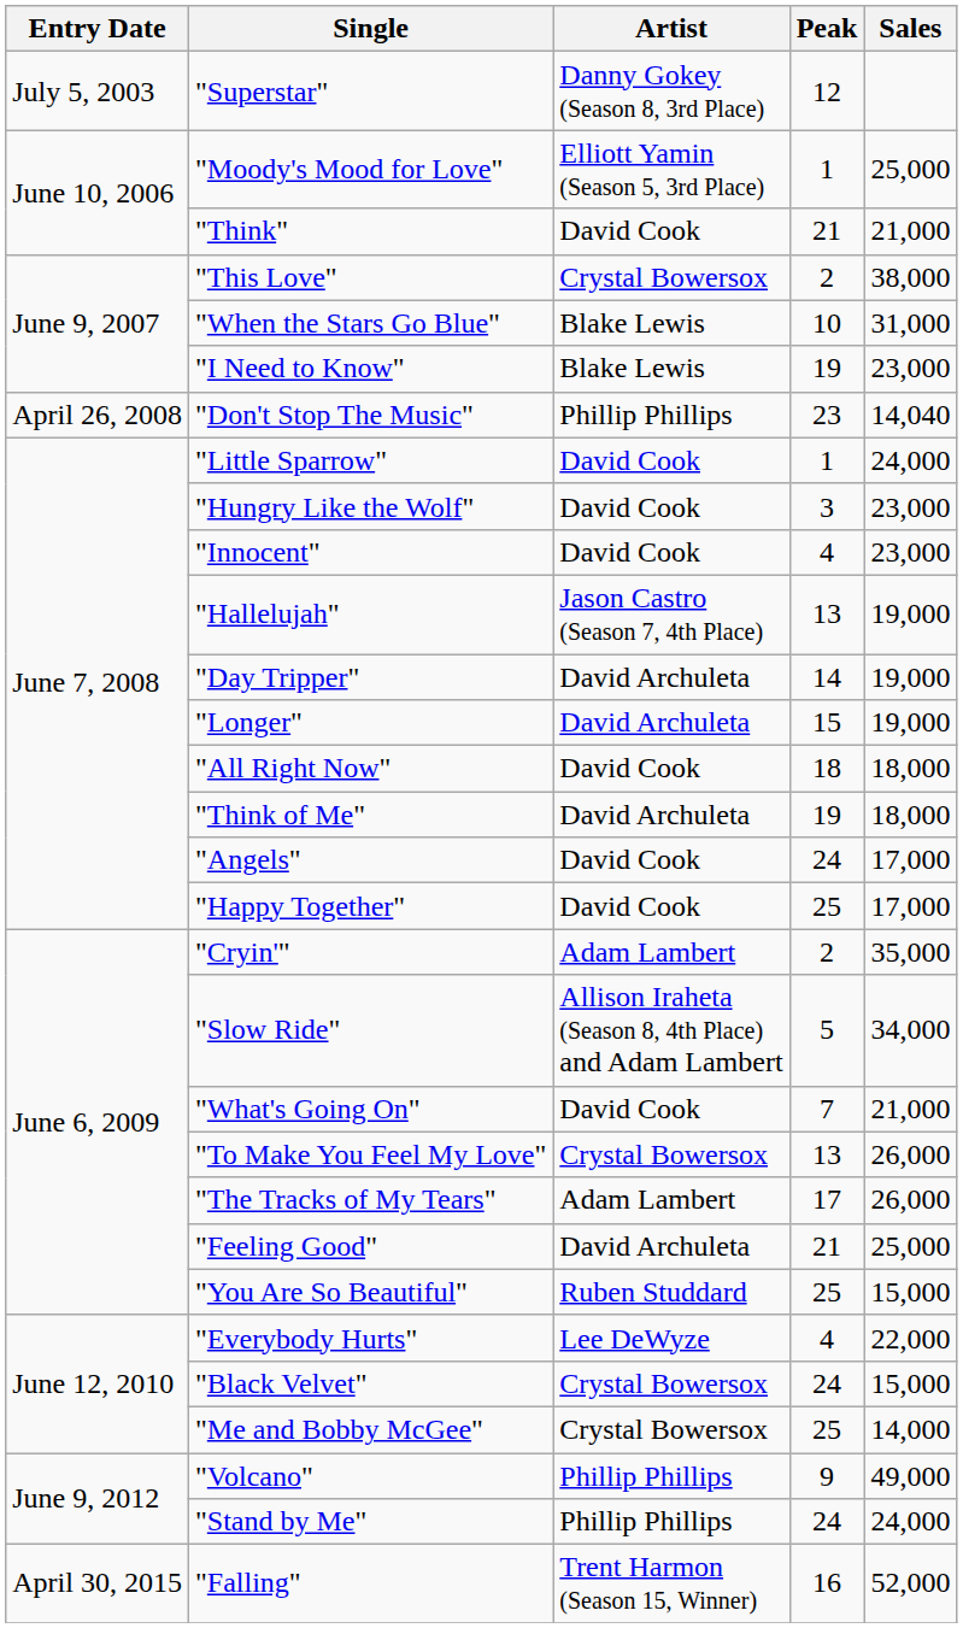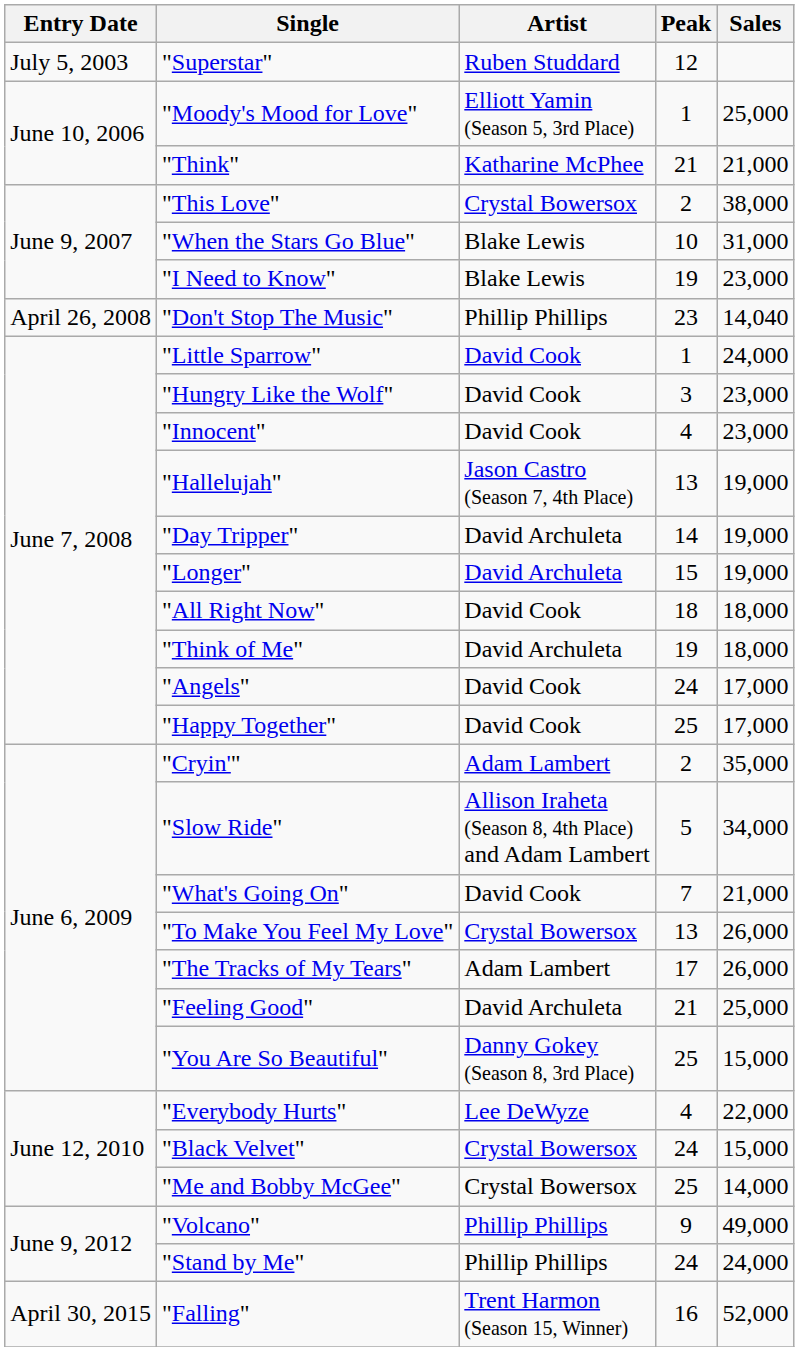 <table class="wikitable" border="1">
 <tr>
 <th>Entry Date</th>
 <th>Single</th>
 <th>Artist</th>
 <th>Peak</th>
 <th>Sales</th>
 </tr>
 <tr>
 <td>July 5, 2003</td>
 <td>"<a href='#'>Superstar</a>"</td>
-<td><a href='#'>Danny Gokey</a><br><small>(Season 8, 3rd Place)</small></td>
+<td><a href='#'>Ruben Studdard</a></td>
 <td align="center">12</td>
 <td></td>
 </tr>
 <tr>
 <td rowspan="2">June 10, 2006</td>
 <td>"<a href='#'>Moody's Mood for Love</a>"</td>
 <td><a href='#'>Elliott Yamin</a><br><small>(Season 5, 3rd Place)</small></td>
 <td align="center">1</td>
 <td>25,000</td>
 </tr>
 <tr>
 <td>"<a href='#'>Think</a>"</td>
-<td>David Cook</td>
+<td><a href='#'>Katharine McPhee</a></td>
 <td align="center">21</td>
 <td>21,000</td>
 </tr>
 <tr>
 <td rowspan="3">June 9, 2007</td>
 <td>"<a href='#'>This Love</a>"</td>
 <td><a href='#'>Crystal Bowersox</a></td>
 <td align="center">2</td>
 <td>38,000 </td>
 </tr>
 <tr>
 <td>"<a href='#'>When the Stars Go Blue</a>"</td>
 <td>Blake Lewis</td>
 <td align="center">10</td>
 <td>31,000 </td>
 </tr>
 <tr>
 <td>"<a href='#'>I Need to Know</a>"</td>
 <td>Blake Lewis</td>
 <td align="center">19</td>
 <td>23,000 </td>
 </tr>
 <tr>
 <td>April 26, 2008</td>
 <td>"<a href='#'>Don't Stop The Music</a>"</td>
 <td>Phillip Phillips</td>
 <td align="center">23</td>
 <td>14,040</td>
 </tr>
 <tr>
 <td rowspan="10">June 7, 2008</td>
 <td>"<a href='#'>Little Sparrow</a>"</td>
 <td><a href='#'>David Cook</a></td>
 <td align="center">1</td>
 <td>24,000 </td>
 </tr>
 <tr>
 <td>"<a href='#'>Hungry Like the Wolf</a>"</td>
 <td>David Cook</td>
 <td align="center">3</td>
 <td>23,000 </td>
 </tr>
 <tr>
 <td>"<a href='#'>Innocent</a>"</td>
 <td>David Cook</td>
 <td align="center">4</td>
 <td>23,000 </td>
 </tr>
 <tr>
 <td>"<a href='#'>Hallelujah</a>"</td>
 <td><a href='#'>Jason Castro</a><br><small>(Season 7, 4th Place)</small></td>
 <td align="center">13</td>
 <td>19,000 </td>
 </tr>
 <tr>
 <td>"<a href='#'>Day Tripper</a>"</td>
 <td>David Archuleta</td>
 <td align="center">14</td>
 <td>19,000 </td>
 </tr>
 <tr>
 <td>"<a href='#'>Longer</a>"</td>
 <td><a href='#'>David Archuleta</a></td>
 <td align="center">15</td>
 <td>19,000 </td>
 </tr>
 <tr>
 <td>"<a href='#'>All Right Now</a>"</td>
 <td>David Cook</td>
 <td align="center">18</td>
 <td>18,000 </td>
 </tr>
 <tr>
 <td>"<a href='#'>Think of Me</a>"</td>
 <td>David Archuleta</td>
 <td align="center">19</td>
 <td>18,000 </td>
 </tr>
 <tr>
 <td>"<a href='#'>Angels</a>"</td>
 <td>David Cook</td>
 <td align="center">24</td>
 <td>17,000 </td>
 </tr>
 <tr>
 <td>"<a href='#'>Happy Together</a>"</td>
 <td>David Cook</td>
 <td align="center">25</td>
 <td>17,000 </td>
 </tr>
 <tr>
 <td rowspan="7">June 6, 2009</td>
 <td>"<a href='#'>Cryin'</a>"</td>
 <td><a href='#'>Adam Lambert</a></td>
 <td align="center">2</td>
 <td>35,000 </td>
 </tr>
 <tr>
 <td>"<a href='#'>Slow Ride</a>"</td>
 <td><a href='#'>Allison Iraheta</a><br><small>(Season 8, 4th Place)</small><br>and Adam Lambert</td>
 <td align="center">5</td>
 <td>34,000 </td>
 </tr>
 <tr>
 <td>"<a href='#'>What's Going On</a>"</td>
 <td>David Cook</td>
 <td align="center">7</td>
 <td>21,000 </td>
 </tr>
 <tr>
 <td>"<a href='#'>To Make You Feel My Love</a>"</td>
 <td><a href='#'>Crystal Bowersox</a></td>
 <td align="center">13</td>
 <td>26,000 </td>
 </tr>
 <tr>
 <td>"<a href='#'>The Tracks of My Tears</a>"</td>
 <td>Adam Lambert</td>
 <td align="center">17</td>
 <td>26,000 </td>
 </tr>
 <tr>
 <td>"<a href='#'>Feeling Good</a>"</td>
 <td>David Archuleta</td>
 <td align="center">21</td>
 <td>25,000 </td>
 </tr>
 <tr>
 <td>"<a href='#'>You Are So Beautiful</a>"</td>
-<td><a href='#'>Ruben Studdard</a></td>
+<td><a href='#'>Danny Gokey</a><br><small>(Season 8, 3rd Place)</small></td>
 <td align="center">25</td>
 <td>15,000 </td>
 </tr>
 <tr>
 <td rowspan="3">June 12, 2010</td>
 <td>"<a href='#'>Everybody Hurts</a>"</td>
 <td><a href='#'>Lee DeWyze</a></td>
 <td align="center">4</td>
 <td>22,000 </td>
 </tr>
 <tr>
 <td>"<a href='#'>Black Velvet</a>"</td>
 <td><a href='#'>Crystal Bowersox</a></td>
 <td align="center">24</td>
 <td>15,000 </td>
 </tr>
 <tr>
 <td>"<a href='#'>Me and Bobby McGee</a>"</td>
 <td>Crystal Bowersox</td>
 <td align="center">25</td>
 <td>14,000 </td>
 </tr>
 <tr>
 <td rowspan="2">June 9, 2012</td>
 <td>"<a href='#'>Volcano</a>"</td>
 <td><a href='#'>Phillip Phillips</a></td>
 <td align="center">9</td>
 <td>49,000</td>
 </tr>
 <tr>
 <td>"<a href='#'>Stand by Me</a>"</td>
 <td>Phillip Phillips</td>
 <td align="center">24</td>
 <td>24,000</td>
 </tr>
 <tr>
 <td>April 30, 2015</td>
 <td>"<a href='#'>Falling</a>"</td>
 <td><a href='#'>Trent Harmon</a><br><small>(Season 15, Winner)</small></td>
 <td align="center">16</td>
 <td>52,000</td>
 </tr>
 <tr>
 </tr>
 </table>
